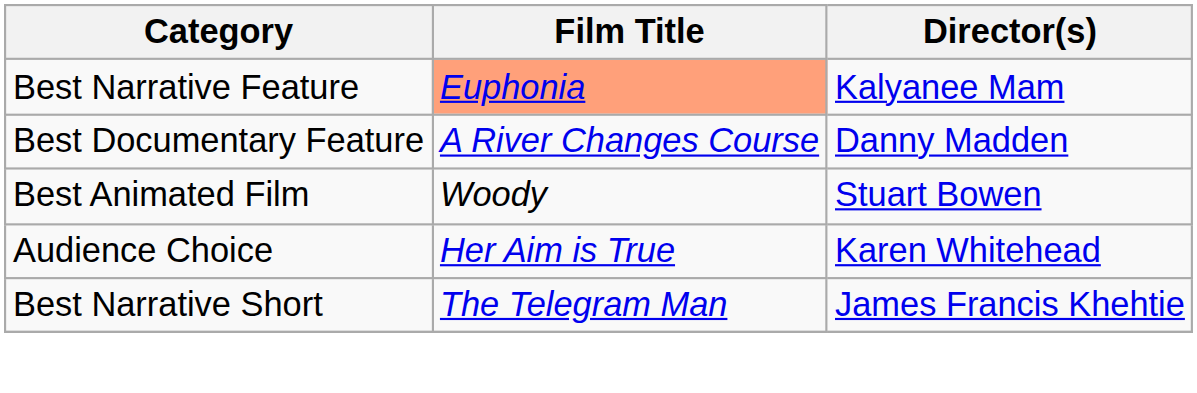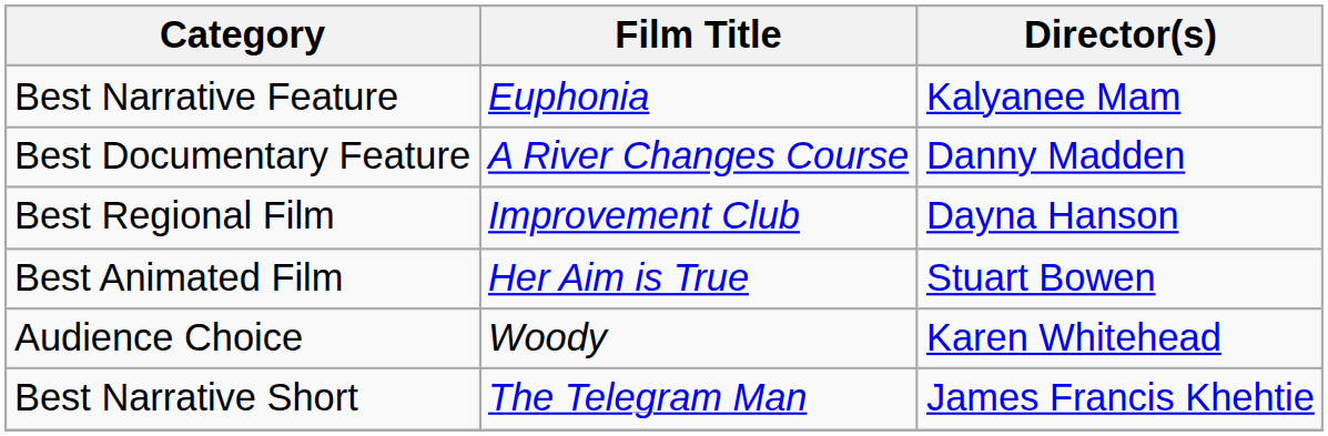 <table class="wikitable">
 <tr>
 <th>Category</th>
 <th>Film Title</th>
 <th>Director(s)</th>
 </tr>
 <tr>
 <td>Best Narrative Feature</td>
-<td style="background: lightsalmon;"><em><a href='#'>Euphonia</a></em></td>
+<td><em><a href='#'>Euphonia</a></em></td>
 <td><a href='#'>Kalyanee Mam</a></td>
 </tr>
 <tr>
 <td>Best Documentary Feature</td>
 <td><em><a href='#'>A River Changes Course</a></em></td>
 <td><a href='#'>Danny Madden</a></td>
 </tr>
 <tr>
+<td>Best Regional Film</td>
+<td><em><a href='#'>Improvement Club</a></em></td>
+<td><a href='#'>Dayna Hanson</a></td>
+</tr>
+<tr>
 <td>Best Animated Film</td>
-<td><em>Woody</em></td>
+<td><em><a href='#'>Her Aim is True</a></em></td>
 <td><a href='#'>Stuart Bowen</a></td>
 </tr>
 <tr>
 <td>Audience Choice</td>
-<td><em><a href='#'>Her Aim is True</a></em></td>
+<td><em>Woody</em></td>
 <td><a href='#'>Karen Whitehead</a></td>
 </tr>
 <tr>
 <td>Best Narrative Short</td>
 <td><em><a href='#'>The Telegram Man</a></em></td>
 <td><a href='#'>James Francis Khehtie</a></td>
 </tr>
 <tr>
 </tr>
 </table>
